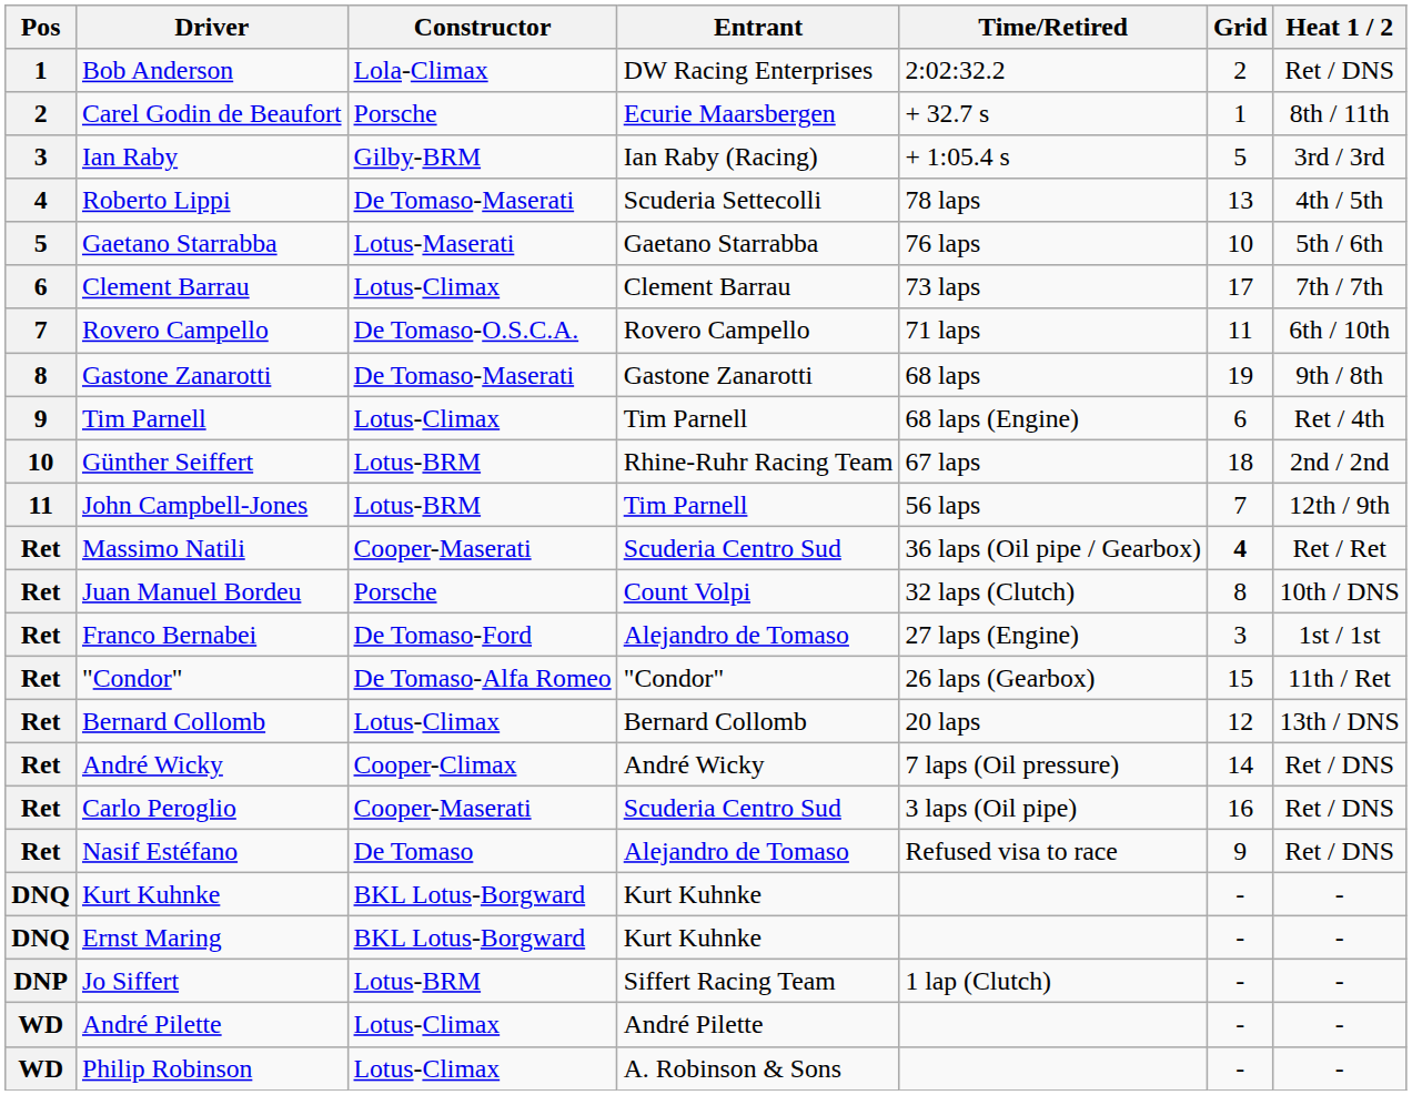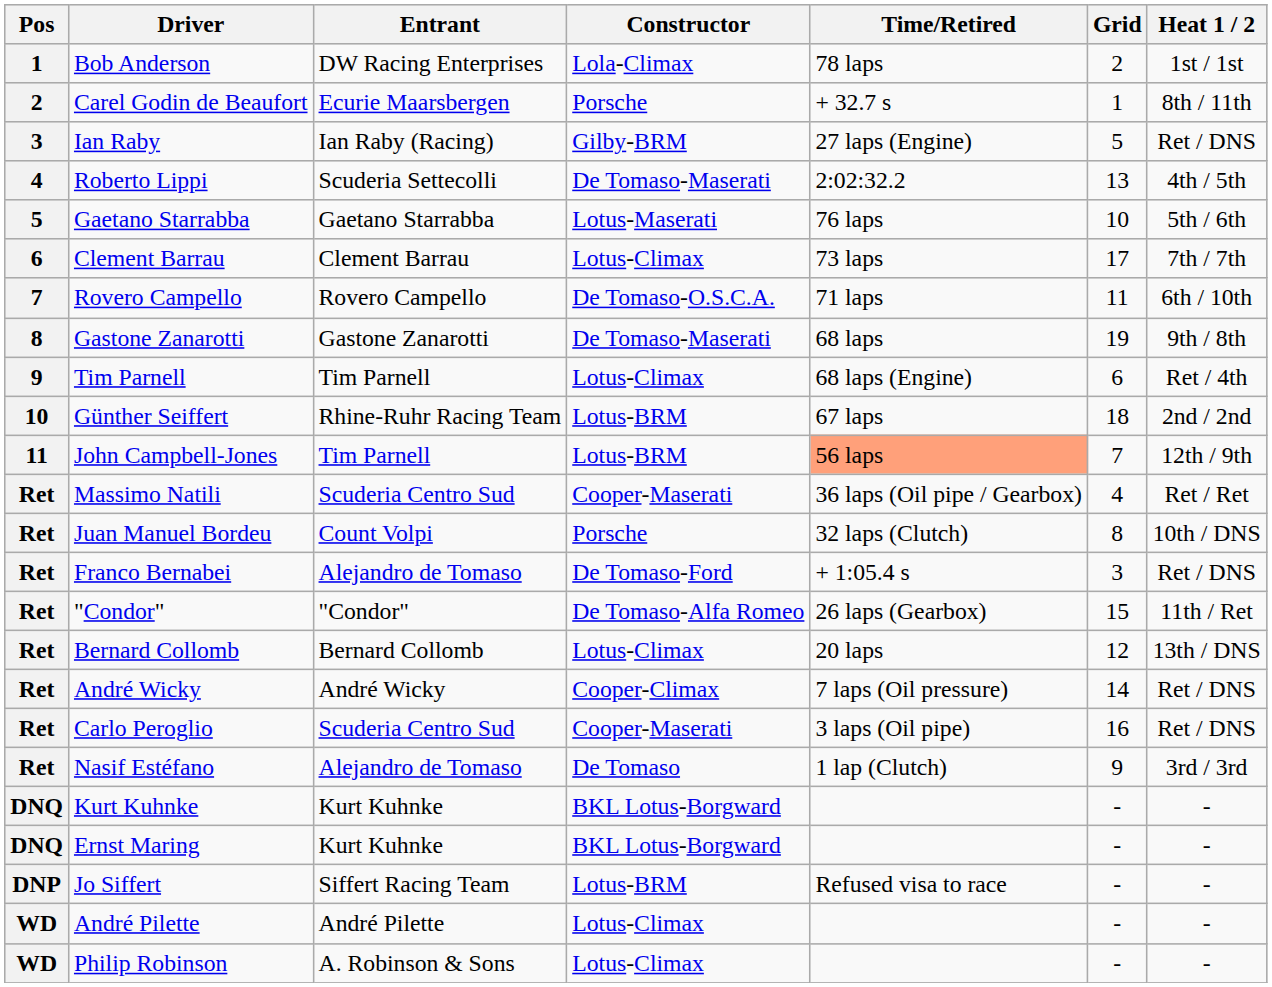 <table class="wikitable" style="font-size: 95%;">
 <tr>
 <th>Pos</th>
 <th>Driver</th>
+<th>Entrant</th>
 <th>Constructor</th>
-<th>Entrant</th>
 <th>Time/Retired</th>
 <th>Grid</th>
 <th>Heat 1 / 2</th>
 </tr>
 <tr>
 <th>1</th>
 <td> <a href='#'>Bob Anderson</a></td>
+<td>DW Racing Enterprises</td>
 <td><a href='#'>Lola</a>-<a href='#'>Climax</a></td>
-<td>DW Racing Enterprises</td>
-<td>2:02:32.2</td>
+<td>78 laps</td>
 <td style="text-align:center">2</td>
-<td style="text-align:center">Ret / DNS</td>
+<td style="text-align:center">1st / 1st</td>
 </tr>
 <tr>
 <th>2</th>
 <td> <a href='#'>Carel Godin de Beaufort</a></td>
+<td><a href='#'>Ecurie Maarsbergen</a></td>
 <td><a href='#'>Porsche</a></td>
-<td><a href='#'>Ecurie Maarsbergen</a></td>
 <td>+ 32.7 s</td>
 <td style="text-align:center">1</td>
 <td style="text-align:center">8th / 11th</td>
 </tr>
 <tr>
 <th>3</th>
 <td> <a href='#'>Ian Raby</a></td>
+<td>Ian Raby (Racing)</td>
 <td><a href='#'>Gilby</a>-<a href='#'>BRM</a></td>
-<td>Ian Raby (Racing)</td>
-<td>+ 1:05.4 s</td>
+<td>27 laps (Engine)</td>
 <td style="text-align:center">5</td>
-<td style="text-align:center">3rd / 3rd</td>
+<td style="text-align:center">Ret / DNS</td>
 </tr>
 <tr>
 <th>4</th>
 <td> <a href='#'>Roberto Lippi</a></td>
+<td>Scuderia Settecolli</td>
 <td><a href='#'>De Tomaso</a>-<a href='#'>Maserati</a></td>
-<td>Scuderia Settecolli</td>
-<td>78 laps</td>
+<td>2:02:32.2</td>
 <td style="text-align:center">13</td>
 <td style="text-align:center">4th / 5th</td>
 </tr>
 <tr>
 <th>5</th>
 <td> <a href='#'>Gaetano Starrabba</a></td>
+<td>Gaetano Starrabba</td>
 <td><a href='#'>Lotus</a>-<a href='#'>Maserati</a></td>
-<td>Gaetano Starrabba</td>
 <td>76 laps</td>
 <td style="text-align:center">10</td>
 <td style="text-align:center">5th / 6th</td>
 </tr>
 <tr>
 <th>6</th>
 <td> <a href='#'>Clement Barrau</a></td>
+<td>Clement Barrau</td>
 <td><a href='#'>Lotus</a>-<a href='#'>Climax</a></td>
-<td>Clement Barrau</td>
 <td>73 laps</td>
 <td style="text-align:center">17</td>
 <td style="text-align:center">7th / 7th</td>
 </tr>
 <tr>
 <th>7</th>
 <td> <a href='#'>Rovero Campello</a></td>
+<td>Rovero Campello</td>
 <td><a href='#'>De Tomaso</a>-<a href='#'>O.S.C.A.</a></td>
-<td>Rovero Campello</td>
 <td>71 laps</td>
 <td style="text-align:center">11</td>
 <td style="text-align:center">6th / 10th</td>
 </tr>
 <tr>
 <th>8</th>
 <td> <a href='#'>Gastone Zanarotti</a></td>
+<td>Gastone Zanarotti</td>
 <td><a href='#'>De Tomaso</a>-<a href='#'>Maserati</a></td>
-<td>Gastone Zanarotti</td>
 <td>68 laps</td>
 <td style="text-align:center">19</td>
 <td style="text-align:center">9th / 8th</td>
 </tr>
 <tr>
 <th>9</th>
 <td> <a href='#'>Tim Parnell</a></td>
+<td>Tim Parnell</td>
 <td><a href='#'>Lotus</a>-<a href='#'>Climax</a></td>
-<td>Tim Parnell</td>
 <td>68 laps (Engine)</td>
 <td style="text-align:center">6</td>
 <td style="text-align:center">Ret / 4th</td>
 </tr>
 <tr>
 <th>10</th>
 <td> <a href='#'>Günther Seiffert</a></td>
+<td>Rhine-Ruhr Racing Team</td>
 <td><a href='#'>Lotus</a>-<a href='#'>BRM</a></td>
-<td>Rhine-Ruhr Racing Team</td>
 <td>67 laps</td>
 <td style="text-align:center">18</td>
 <td style="text-align:center">2nd / 2nd</td>
 </tr>
 <tr>
 <th>11</th>
 <td> <a href='#'>John Campbell-Jones</a></td>
+<td><a href='#'>Tim Parnell</a></td>
 <td><a href='#'>Lotus</a>-<a href='#'>BRM</a></td>
-<td><a href='#'>Tim Parnell</a></td>
-<td>56 laps</td>
+<td style="background: lightsalmon;">56 laps</td>
 <td style="text-align:center">7</td>
 <td style="text-align:center">12th / 9th</td>
 </tr>
 <tr>
 <th>Ret</th>
 <td> <a href='#'>Massimo Natili</a></td>
+<td><a href='#'>Scuderia Centro Sud</a></td>
 <td><a href='#'>Cooper</a>-<a href='#'>Maserati</a></td>
-<td><a href='#'>Scuderia Centro Sud</a></td>
 <td>36 laps (Oil pipe / Gearbox)</td>
-<td style="text-align:center"><strong>4</strong></td>
+<td style="text-align:center">4</td>
 <td style="text-align:center">Ret / Ret</td>
 </tr>
 <tr>
 <th>Ret</th>
 <td> <a href='#'>Juan Manuel Bordeu</a></td>
+<td><a href='#'>Count Volpi</a></td>
 <td><a href='#'>Porsche</a></td>
-<td><a href='#'>Count Volpi</a></td>
 <td>32 laps (Clutch)</td>
 <td style="text-align:center">8</td>
 <td style="text-align:center">10th / DNS</td>
 </tr>
 <tr>
 <th>Ret</th>
 <td> <a href='#'>Franco Bernabei</a></td>
+<td><a href='#'>Alejandro de Tomaso</a></td>
 <td><a href='#'>De Tomaso</a>-<a href='#'>Ford</a></td>
-<td><a href='#'>Alejandro de Tomaso</a></td>
-<td>27 laps (Engine)</td>
+<td>+ 1:05.4 s</td>
 <td style="text-align:center">3</td>
-<td style="text-align:center">1st / 1st</td>
+<td style="text-align:center">Ret / DNS</td>
 </tr>
 <tr>
 <th>Ret</th>
 <td> "<a href='#'>Condor</a>"</td>
+<td>"Condor"</td>
 <td><a href='#'>De Tomaso</a>-<a href='#'>Alfa Romeo</a></td>
-<td>"Condor"</td>
 <td>26 laps (Gearbox)</td>
 <td style="text-align:center">15</td>
 <td style="text-align:center">11th / Ret</td>
 </tr>
 <tr>
 <th>Ret</th>
 <td> <a href='#'>Bernard Collomb</a></td>
+<td>Bernard Collomb</td>
 <td><a href='#'>Lotus</a>-<a href='#'>Climax</a></td>
-<td>Bernard Collomb</td>
 <td>20 laps</td>
 <td style="text-align:center">12</td>
 <td style="text-align:center">13th / DNS</td>
 </tr>
 <tr>
 <th>Ret</th>
 <td> <a href='#'>André Wicky</a></td>
+<td>André Wicky</td>
 <td><a href='#'>Cooper</a>-<a href='#'>Climax</a></td>
-<td>André Wicky</td>
 <td>7 laps (Oil pressure)</td>
 <td style="text-align:center">14</td>
 <td style="text-align:center">Ret / DNS</td>
 </tr>
 <tr>
 <th>Ret</th>
 <td> <a href='#'>Carlo Peroglio</a></td>
+<td><a href='#'>Scuderia Centro Sud</a></td>
 <td><a href='#'>Cooper</a>-<a href='#'>Maserati</a></td>
-<td><a href='#'>Scuderia Centro Sud</a></td>
 <td>3 laps (Oil pipe)</td>
 <td style="text-align:center">16</td>
 <td style="text-align:center">Ret / DNS</td>
 </tr>
 <tr>
 <th>Ret</th>
 <td> <a href='#'>Nasif Estéfano</a></td>
+<td><a href='#'>Alejandro de Tomaso</a></td>
 <td><a href='#'>De Tomaso</a></td>
-<td><a href='#'>Alejandro de Tomaso</a></td>
-<td>Refused visa to race</td>
+<td>1 lap (Clutch)</td>
 <td style="text-align:center">9</td>
-<td style="text-align:center">Ret / DNS</td>
+<td style="text-align:center">3rd / 3rd</td>
 </tr>
 <tr>
 <th>DNQ</th>
 <td> <a href='#'>Kurt Kuhnke</a></td>
+<td>Kurt Kuhnke</td>
 <td><a href='#'>BKL Lotus</a>-<a href='#'>Borgward</a></td>
-<td>Kurt Kuhnke</td>
 <td></td>
 <td style="text-align:center">-</td>
 <td style="text-align:center">-</td>
 </tr>
 <tr>
 <th>DNQ</th>
 <td> <a href='#'>Ernst Maring</a></td>
+<td>Kurt Kuhnke</td>
 <td><a href='#'>BKL Lotus</a>-<a href='#'>Borgward</a></td>
-<td>Kurt Kuhnke</td>
 <td></td>
 <td style="text-align:center">-</td>
 <td style="text-align:center">-</td>
 </tr>
 <tr>
 <th>DNP</th>
 <td> <a href='#'>Jo Siffert</a></td>
+<td>Siffert Racing Team</td>
 <td><a href='#'>Lotus</a>-<a href='#'>BRM</a></td>
-<td>Siffert Racing Team</td>
-<td>1 lap (Clutch)</td>
+<td>Refused visa to race</td>
 <td style="text-align:center">-</td>
 <td style="text-align:center">-</td>
 </tr>
 <tr>
 <th>WD</th>
 <td> <a href='#'>André Pilette</a></td>
+<td>André Pilette</td>
 <td><a href='#'>Lotus</a>-<a href='#'>Climax</a></td>
-<td>André Pilette</td>
 <td></td>
 <td style="text-align:center">-</td>
 <td style="text-align:center">-</td>
 </tr>
 <tr>
 <th>WD</th>
 <td> <a href='#'>Philip Robinson</a></td>
+<td>A. Robinson & Sons</td>
 <td><a href='#'>Lotus</a>-<a href='#'>Climax</a></td>
-<td>A. Robinson & Sons</td>
 <td></td>
 <td style="text-align:center">-</td>
 <td style="text-align:center">-</td>
 </tr>
 </table>
